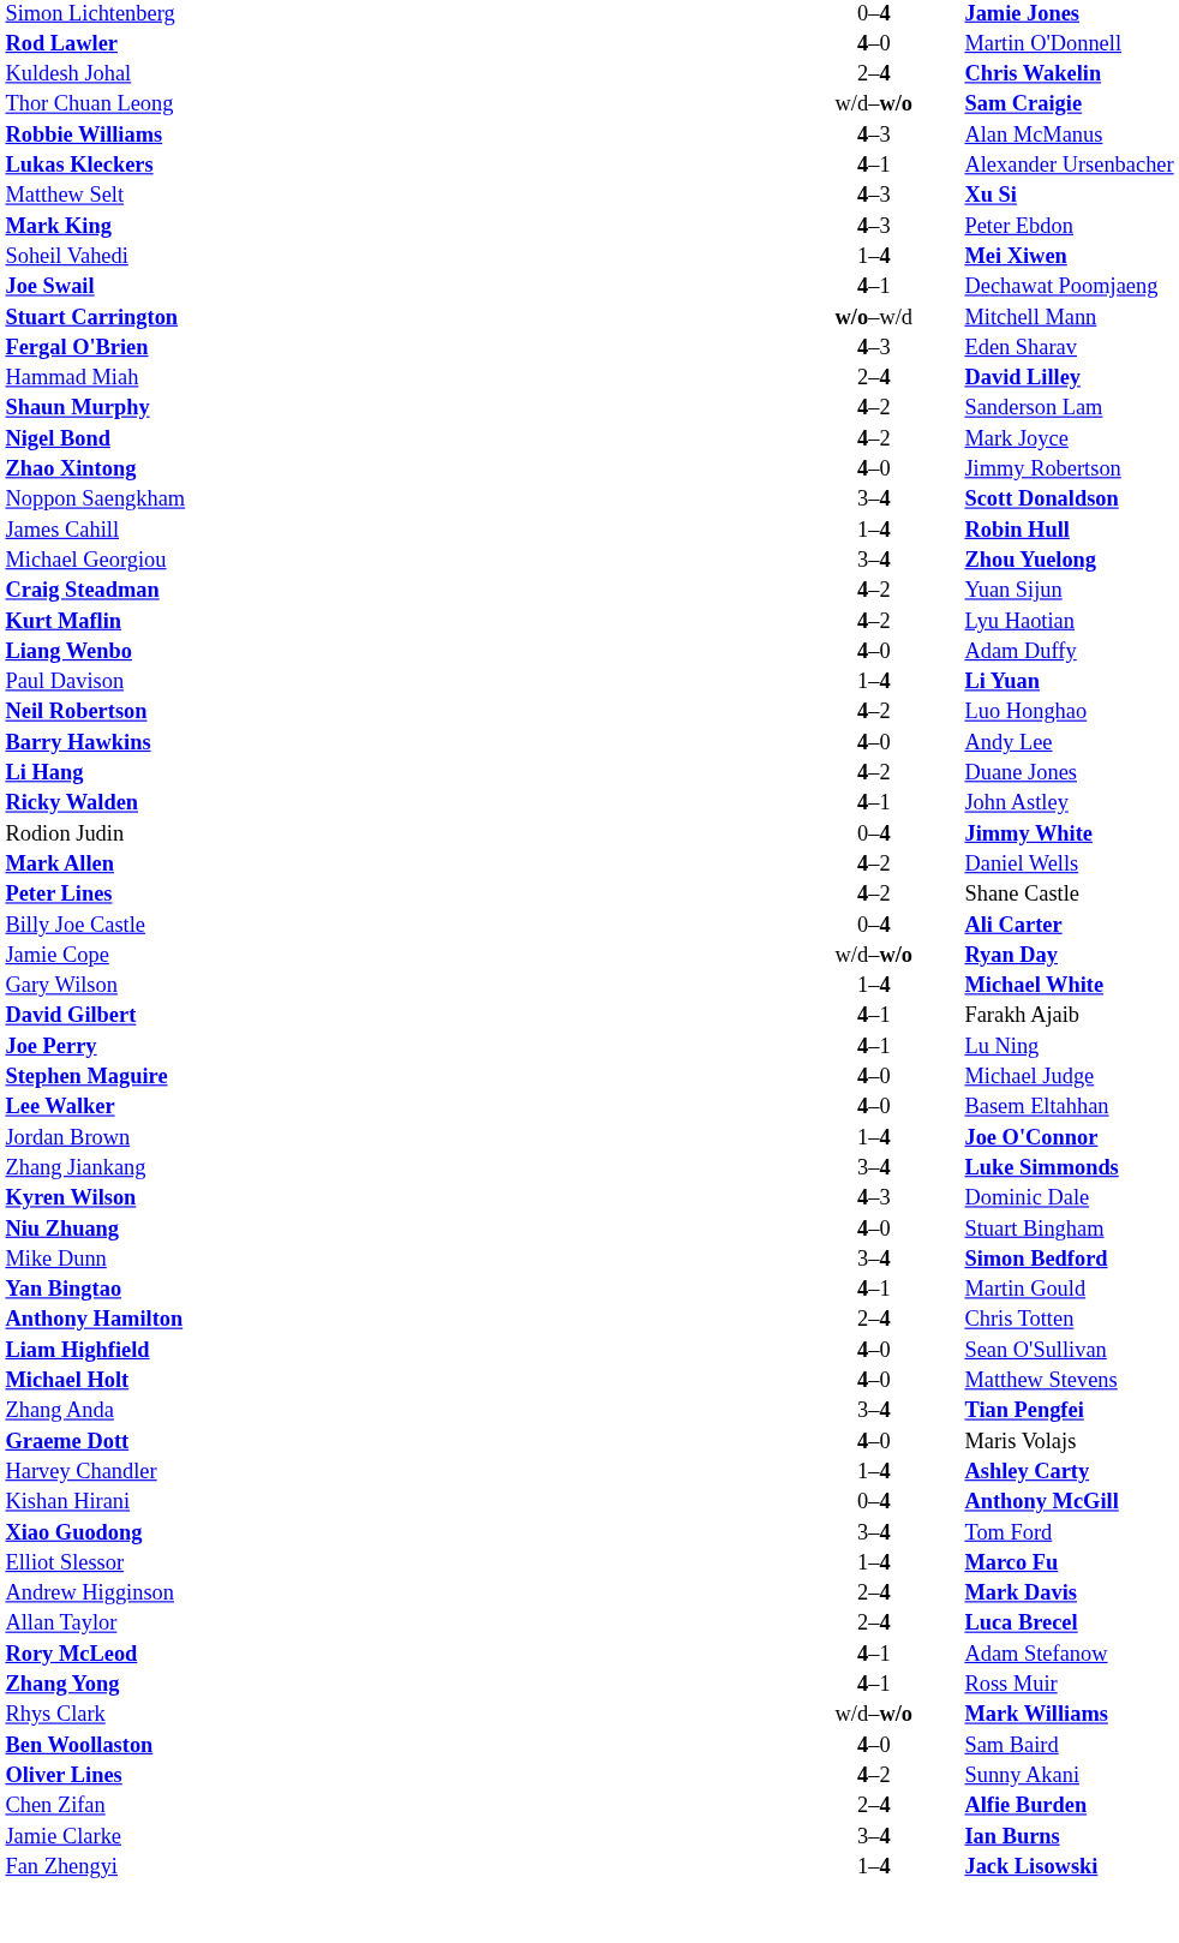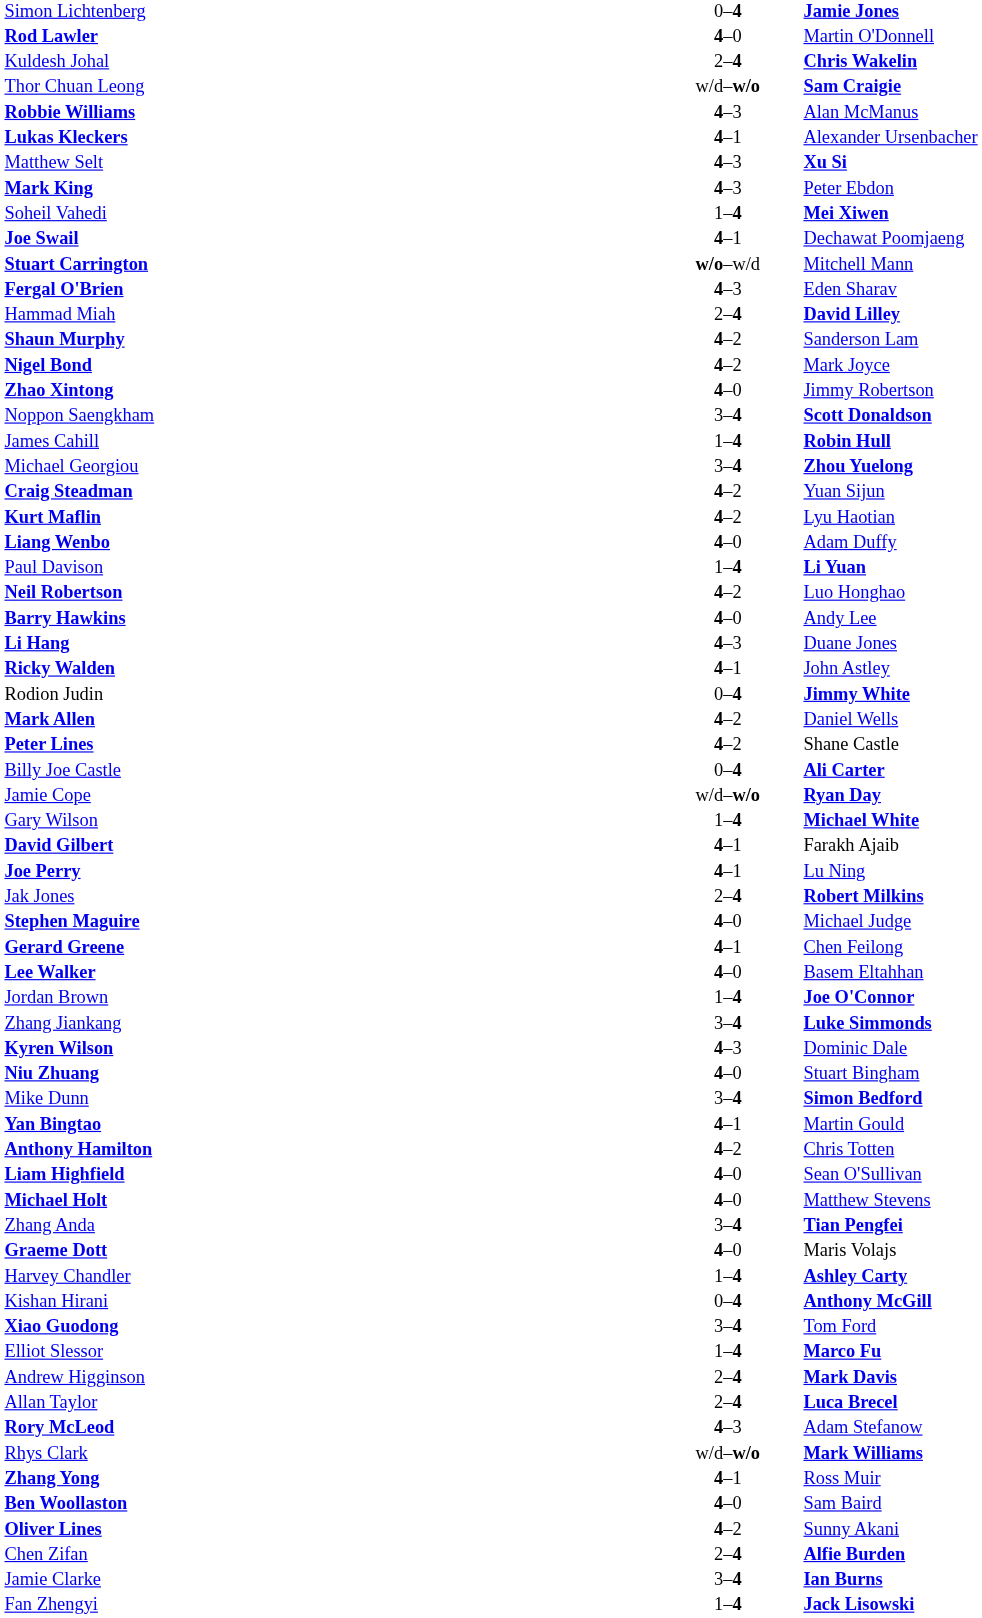 <table width="100%">
 <tr>
 <td width=45%> <a href='#'>Simon Lichtenberg</a></td>
 <td width=10% align="center">0–<strong>4</strong></td>
 <td width=45%> <strong><a href='#'>Jamie Jones</a></strong></td>
 </tr>
 <tr>
 <td> <strong><a href='#'>Rod Lawler</a></strong></td>
 <td align="center"><strong>4</strong>–0</td>
 <td> <a href='#'>Martin O'Donnell</a></td>
 </tr>
 <tr>
 <td> <a href='#'>Kuldesh Johal</a></td>
 <td align="center">2–<strong>4</strong></td>
 <td> <strong><a href='#'>Chris Wakelin</a></strong></td>
 </tr>
 <tr>
 <td> <a href='#'>Thor Chuan Leong</a></td>
 <td align="center">w/d–<strong>w/o</strong></td>
 <td> <strong><a href='#'>Sam Craigie</a></strong></td>
 </tr>
 <tr>
 <td> <strong><a href='#'>Robbie Williams</a></strong></td>
 <td align="center"><strong>4</strong>–3</td>
 <td> <a href='#'>Alan McManus</a></td>
 </tr>
 <tr>
 <td> <strong><a href='#'>Lukas Kleckers</a></strong></td>
 <td align="center"><strong>4</strong>–1</td>
 <td> <a href='#'>Alexander Ursenbacher</a></td>
 </tr>
 <tr>
 <td> <a href='#'>Matthew Selt</a></td>
 <td align="center"><strong>4</strong>–3</td>
 <td> <strong><a href='#'>Xu Si</a></strong></td>
 </tr>
 <tr>
 <td> <strong><a href='#'>Mark King</a></strong></td>
 <td align="center"><strong>4</strong>–3</td>
 <td> <a href='#'>Peter Ebdon</a></td>
 </tr>
 <tr>
 <td> <a href='#'>Soheil Vahedi</a></td>
 <td align="center">1–<strong>4</strong></td>
 <td> <strong><a href='#'>Mei Xiwen</a></strong></td>
 </tr>
 <tr>
 <td> <strong><a href='#'>Joe Swail</a></strong></td>
 <td align="center"><strong>4</strong>–1</td>
 <td> <a href='#'>Dechawat Poomjaeng</a></td>
 </tr>
 <tr>
 <td> <strong><a href='#'>Stuart Carrington</a></strong></td>
 <td align="center"><strong>w/o</strong>–w/d</td>
 <td> <a href='#'>Mitchell Mann</a></td>
 </tr>
 <tr>
 <td> <strong><a href='#'>Fergal O'Brien</a></strong></td>
 <td align="center"><strong>4</strong>–3</td>
 <td> <a href='#'>Eden Sharav</a></td>
 </tr>
 <tr>
 <td> <a href='#'>Hammad Miah</a></td>
 <td align="center">2–<strong>4</strong></td>
 <td> <strong><a href='#'>David Lilley</a></strong></td>
 </tr>
 <tr>
 <td> <strong><a href='#'>Shaun Murphy</a></strong></td>
 <td align="center"><strong>4</strong>–2</td>
 <td> <a href='#'>Sanderson Lam</a></td>
 </tr>
 <tr>
 <td> <strong><a href='#'>Nigel Bond</a></strong></td>
 <td align="center"><strong>4</strong>–2</td>
 <td> <a href='#'>Mark Joyce</a></td>
 </tr>
 <tr>
 <td> <strong><a href='#'>Zhao Xintong</a></strong></td>
 <td align="center"><strong>4</strong>–0</td>
 <td> <a href='#'>Jimmy Robertson</a></td>
 </tr>
 <tr>
 <td> <a href='#'>Noppon Saengkham</a></td>
 <td align="center">3–<strong>4</strong></td>
 <td> <strong><a href='#'>Scott Donaldson</a></strong></td>
 </tr>
 <tr>
 <td> <a href='#'>James Cahill</a></td>
 <td align="center">1–<strong>4</strong></td>
 <td> <strong><a href='#'>Robin Hull</a></strong></td>
 </tr>
 <tr>
 <td> <a href='#'>Michael Georgiou</a></td>
 <td align="center">3–<strong>4</strong></td>
 <td> <strong><a href='#'>Zhou Yuelong</a></strong></td>
 </tr>
 <tr>
 <td> <strong><a href='#'>Craig Steadman</a></strong></td>
 <td align="center"><strong>4</strong>–2</td>
 <td> <a href='#'>Yuan Sijun</a></td>
 </tr>
 <tr>
 <td> <strong><a href='#'>Kurt Maflin</a></strong></td>
 <td align="center"><strong>4</strong>–2</td>
 <td> <a href='#'>Lyu Haotian</a></td>
 </tr>
 <tr>
 <td> <strong><a href='#'>Liang Wenbo</a></strong></td>
 <td align="center"><strong>4</strong>–0</td>
 <td> <a href='#'>Adam Duffy</a></td>
 </tr>
 <tr>
 <td> <a href='#'>Paul Davison</a></td>
 <td align="center">1–<strong>4</strong></td>
 <td> <strong><a href='#'>Li Yuan</a></strong></td>
 </tr>
 <tr>
 <td> <strong><a href='#'>Neil Robertson</a></strong></td>
 <td align="center"><strong>4</strong>–2</td>
 <td> <a href='#'>Luo Honghao</a></td>
 </tr>
 <tr>
 <td> <strong><a href='#'>Barry Hawkins</a></strong></td>
 <td align="center"><strong>4</strong>–0</td>
 <td> <a href='#'>Andy Lee</a></td>
 </tr>
 <tr>
 <td> <strong><a href='#'>Li Hang</a></strong></td>
-<td align="center"><strong>4</strong>–2</td>
+<td align="center"><strong>4</strong>–3</td>
 <td> <a href='#'>Duane Jones</a></td>
 </tr>
 <tr>
 <td> <strong><a href='#'>Ricky Walden</a></strong></td>
 <td align="center"><strong>4</strong>–1</td>
 <td> <a href='#'>John Astley</a></td>
 </tr>
 <tr>
 <td> Rodion Judin</td>
 <td align="center">0–<strong>4</strong></td>
 <td> <strong><a href='#'>Jimmy White</a></strong></td>
 </tr>
 <tr>
 <td> <strong><a href='#'>Mark Allen</a></strong></td>
 <td align="center"><strong>4</strong>–2</td>
 <td> <a href='#'>Daniel Wells</a></td>
 </tr>
 <tr>
 <td> <strong><a href='#'>Peter Lines</a></strong></td>
 <td align="center"><strong>4</strong>–2</td>
 <td> Shane Castle</td>
 </tr>
 <tr>
 <td> <a href='#'>Billy Joe Castle</a></td>
 <td align="center">0–<strong>4</strong></td>
 <td> <strong><a href='#'>Ali Carter</a></strong></td>
 </tr>
 <tr>
 <td> <a href='#'>Jamie Cope</a></td>
 <td align="center">w/d–<strong>w/o</strong></td>
 <td> <strong><a href='#'>Ryan Day</a></strong></td>
 </tr>
 <tr>
 <td> <a href='#'>Gary Wilson</a></td>
 <td align="center">1–<strong>4</strong></td>
 <td> <strong><a href='#'>Michael White</a></strong></td>
 </tr>
 <tr>
 <td> <strong><a href='#'>David Gilbert</a></strong></td>
 <td align="center"><strong>4</strong>–1</td>
 <td> Farakh Ajaib</td>
 </tr>
 <tr>
 <td> <strong><a href='#'>Joe Perry</a></strong></td>
 <td align="center"><strong>4</strong>–1</td>
 <td> <a href='#'>Lu Ning</a></td>
 </tr>
 <tr>
+<td> <a href='#'>Jak Jones</a></td>
+<td align="center">2–<strong>4</strong></td>
+<td> <strong><a href='#'>Robert Milkins</a></strong></td>
+</tr>
+<tr>
 <td> <strong><a href='#'>Stephen Maguire</a></strong></td>
 <td align="center"><strong>4</strong>–0</td>
 <td> <a href='#'>Michael Judge</a></td>
+</tr>
+<tr>
+<td> <strong><a href='#'>Gerard Greene</a></strong></td>
+<td align="center"><strong>4</strong>–1</td>
+<td> <a href='#'>Chen Feilong</a></td>
 </tr>
 <tr>
 <td> <strong><a href='#'>Lee Walker</a></strong></td>
 <td align="center"><strong>4</strong>–0</td>
 <td> <a href='#'>Basem Eltahhan</a></td>
 </tr>
 <tr>
 <td> <a href='#'>Jordan Brown</a></td>
 <td align="center">1–<strong>4</strong></td>
 <td> <strong><a href='#'>Joe O'Connor</a></strong></td>
 </tr>
 <tr>
 <td> <a href='#'>Zhang Jiankang</a></td>
 <td align="center">3–<strong>4</strong></td>
 <td> <strong><a href='#'>Luke Simmonds</a> </strong></td>
 </tr>
 <tr>
 <td> <strong><a href='#'>Kyren Wilson</a></strong></td>
 <td align="center"><strong>4</strong>–3</td>
 <td> <a href='#'>Dominic Dale</a></td>
 </tr>
 <tr>
 <td> <strong><a href='#'>Niu Zhuang</a></strong></td>
 <td align="center"><strong>4</strong>–0</td>
 <td> <a href='#'>Stuart Bingham</a></td>
 </tr>
 <tr>
 <td> <a href='#'>Mike Dunn</a></td>
 <td align="center">3–<strong>4</strong></td>
 <td> <strong><a href='#'>Simon Bedford</a></strong></td>
 </tr>
 <tr>
 <td> <strong><a href='#'>Yan Bingtao</a></strong></td>
 <td align="center"><strong>4</strong>–1</td>
 <td> <a href='#'>Martin Gould</a></td>
 </tr>
 <tr>
 <td> <strong><a href='#'>Anthony Hamilton</a></strong></td>
-<td align="center">2–<strong>4</strong></td>
+<td align="center"><strong>4</strong>–2</td>
 <td> <a href='#'>Chris Totten</a></td>
 </tr>
 <tr>
 <td> <strong><a href='#'>Liam Highfield</a></strong></td>
 <td align="center"><strong>4</strong>–0</td>
 <td> <a href='#'>Sean O'Sullivan</a></td>
 </tr>
 <tr>
 <td> <strong><a href='#'>Michael Holt</a></strong></td>
 <td align="center"><strong>4</strong>–0</td>
 <td> <a href='#'>Matthew Stevens</a></td>
 </tr>
 <tr>
 <td> <a href='#'>Zhang Anda</a></td>
 <td align="center">3–<strong>4</strong></td>
 <td> <strong><a href='#'>Tian Pengfei</a></strong></td>
 </tr>
 <tr>
 <td> <strong><a href='#'>Graeme Dott</a></strong></td>
 <td align="center"><strong>4</strong>–0</td>
 <td> Maris Volajs</td>
 </tr>
 <tr>
 <td> <a href='#'>Harvey Chandler</a></td>
 <td align="center">1–<strong>4</strong></td>
 <td> <strong><a href='#'>Ashley Carty</a></strong></td>
 </tr>
 <tr>
 <td> <a href='#'>Kishan Hirani</a></td>
 <td align="center">0–<strong>4</strong></td>
 <td> <strong><a href='#'>Anthony McGill</a></strong></td>
 </tr>
 <tr>
 <td> <strong><a href='#'>Xiao Guodong</a></strong></td>
 <td align="center">3–<strong>4</strong></td>
 <td> <a href='#'>Tom Ford</a></td>
 </tr>
 <tr>
 <td> <a href='#'>Elliot Slessor</a></td>
 <td align="center">1–<strong>4</strong></td>
 <td> <strong><a href='#'>Marco Fu</a></strong></td>
 </tr>
 <tr>
 <td> <a href='#'>Andrew Higginson</a></td>
 <td align="center">2–<strong>4</strong></td>
 <td> <strong><a href='#'>Mark Davis</a></strong></td>
 </tr>
 <tr>
 <td> <a href='#'>Allan Taylor</a></td>
 <td align="center">2–<strong>4</strong></td>
 <td> <strong><a href='#'>Luca Brecel</a></strong></td>
 </tr>
 <tr>
 <td> <strong><a href='#'>Rory McLeod</a></strong></td>
-<td align="center"><strong>4</strong>–1</td>
+<td align="center"><strong>4</strong>–3</td>
 <td> <a href='#'>Adam Stefanow</a></td>
+</tr>
+<tr>
+<td> <a href='#'>Rhys Clark</a></td>
+<td align="center">w/d–<strong>w/o</strong></td>
+<td> <strong><a href='#'>Mark Williams</a></strong></td>
 </tr>
 <tr>
 <td> <strong><a href='#'>Zhang Yong</a></strong></td>
 <td align="center"><strong>4</strong>–1</td>
 <td> <a href='#'>Ross Muir</a></td>
-</tr>
-<tr>
-<td> <a href='#'>Rhys Clark</a></td>
-<td align="center">w/d–<strong>w/o</strong></td>
-<td> <strong><a href='#'>Mark Williams</a></strong></td>
 </tr>
 <tr>
 <td> <strong><a href='#'>Ben Woollaston</a></strong></td>
 <td align="center"><strong>4</strong>–0</td>
 <td> <a href='#'>Sam Baird</a></td>
 </tr>
 <tr>
 <td> <strong><a href='#'>Oliver Lines</a></strong></td>
 <td align="center"><strong>4</strong>–2</td>
 <td> <a href='#'>Sunny Akani</a></td>
 </tr>
 <tr>
 <td> <a href='#'>Chen Zifan</a></td>
 <td align="center">2–<strong>4</strong></td>
 <td> <strong><a href='#'>Alfie Burden</a> </strong></td>
 </tr>
 <tr>
 <td> <a href='#'>Jamie Clarke</a></td>
 <td align="center">3–<strong>4</strong></td>
 <td> <strong><a href='#'>Ian Burns</a></strong></td>
 </tr>
 <tr>
 <td> <a href='#'>Fan Zhengyi</a></td>
 <td align="center">1–<strong>4</strong></td>
 <td> <strong><a href='#'>Jack Lisowski</a></strong></td>
 </tr>
 </table>
